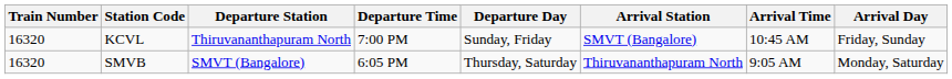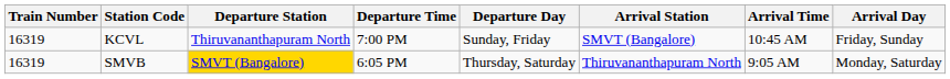 <table class="wikitable">
 <tr>
 <th>Train Number</th>
 <th>Station Code</th>
 <th>Departure Station</th>
 <th>Departure Time</th>
 <th>Departure Day</th>
 <th>Arrival Station</th>
 <th>Arrival Time</th>
 <th>Arrival Day</th>
 </tr>
 <tr>
-<td>16320</td>
+<td>16319</td>
 <td>KCVL</td>
 <td><a href='#'>Thiruvananthapuram North</a></td>
 <td>7:00 PM</td>
 <td>Sunday, Friday</td>
 <td><a href='#'>SMVT (Bangalore)</a></td>
 <td>10:45 AM</td>
 <td>Friday, Sunday</td>
 </tr>
 <tr>
-<td>16320</td>
+<td>16319</td>
 <td>SMVB</td>
-<td><a href='#'>SMVT (Bangalore)</a></td>
+<td style="background: gold;"><a href='#'>SMVT (Bangalore)</a></td>
 <td>6:05 PM</td>
 <td>Thursday, Saturday</td>
 <td><a href='#'>Thiruvananthapuram North</a></td>
 <td>9:05 AM</td>
 <td>Monday, Saturday</td>
 </tr>
 </table>
